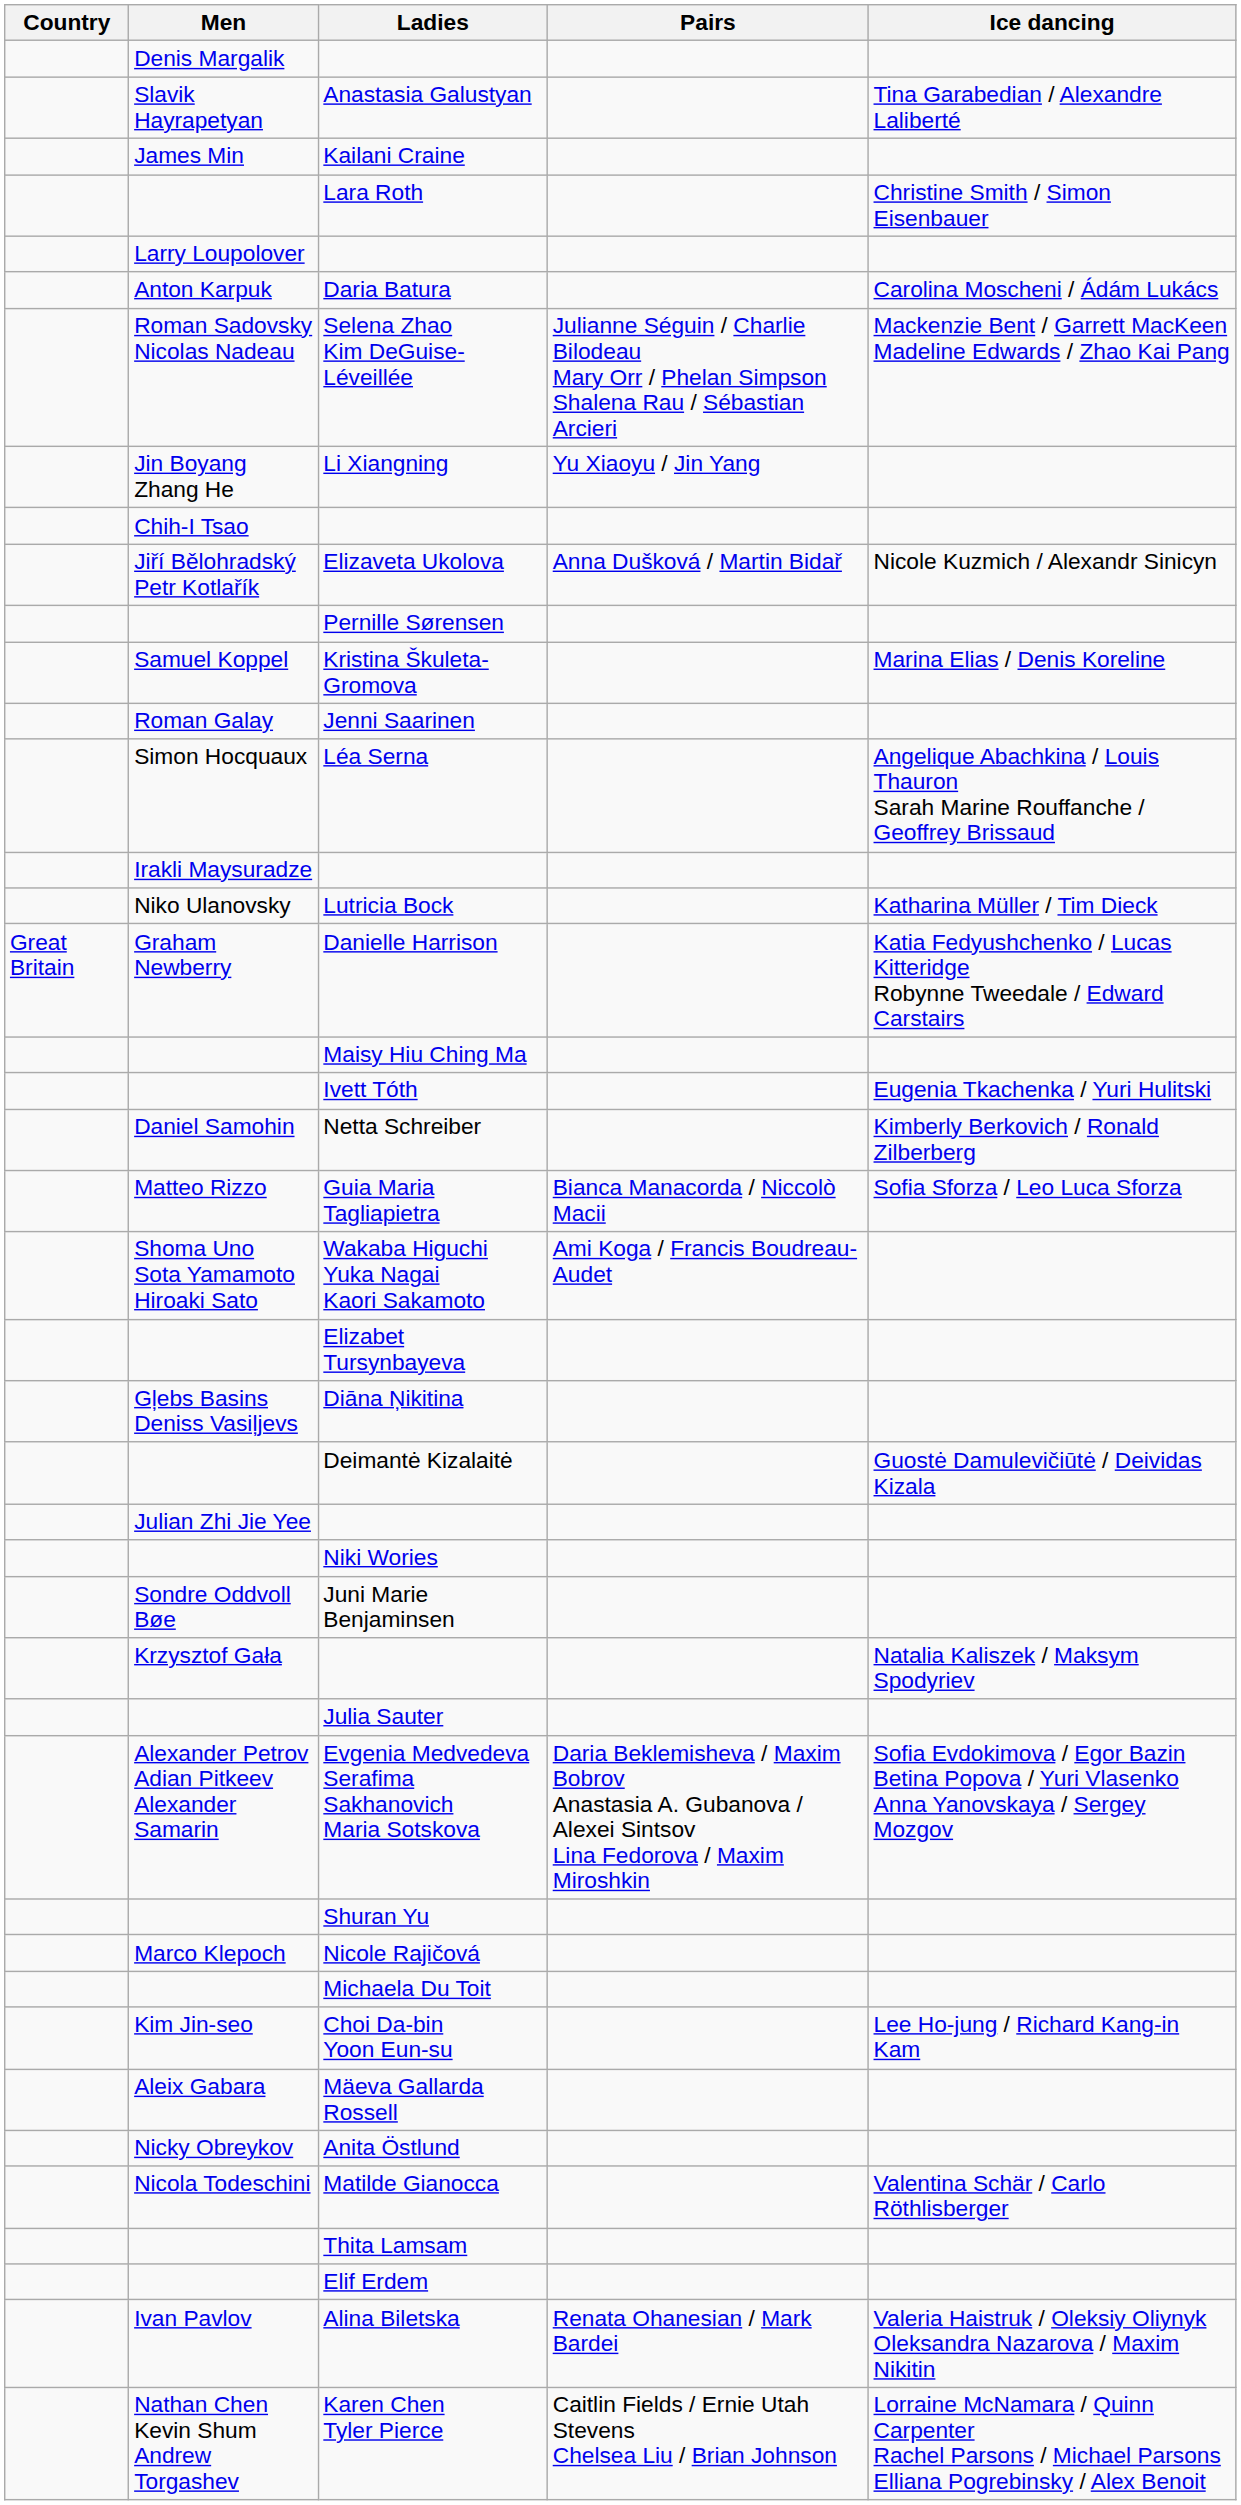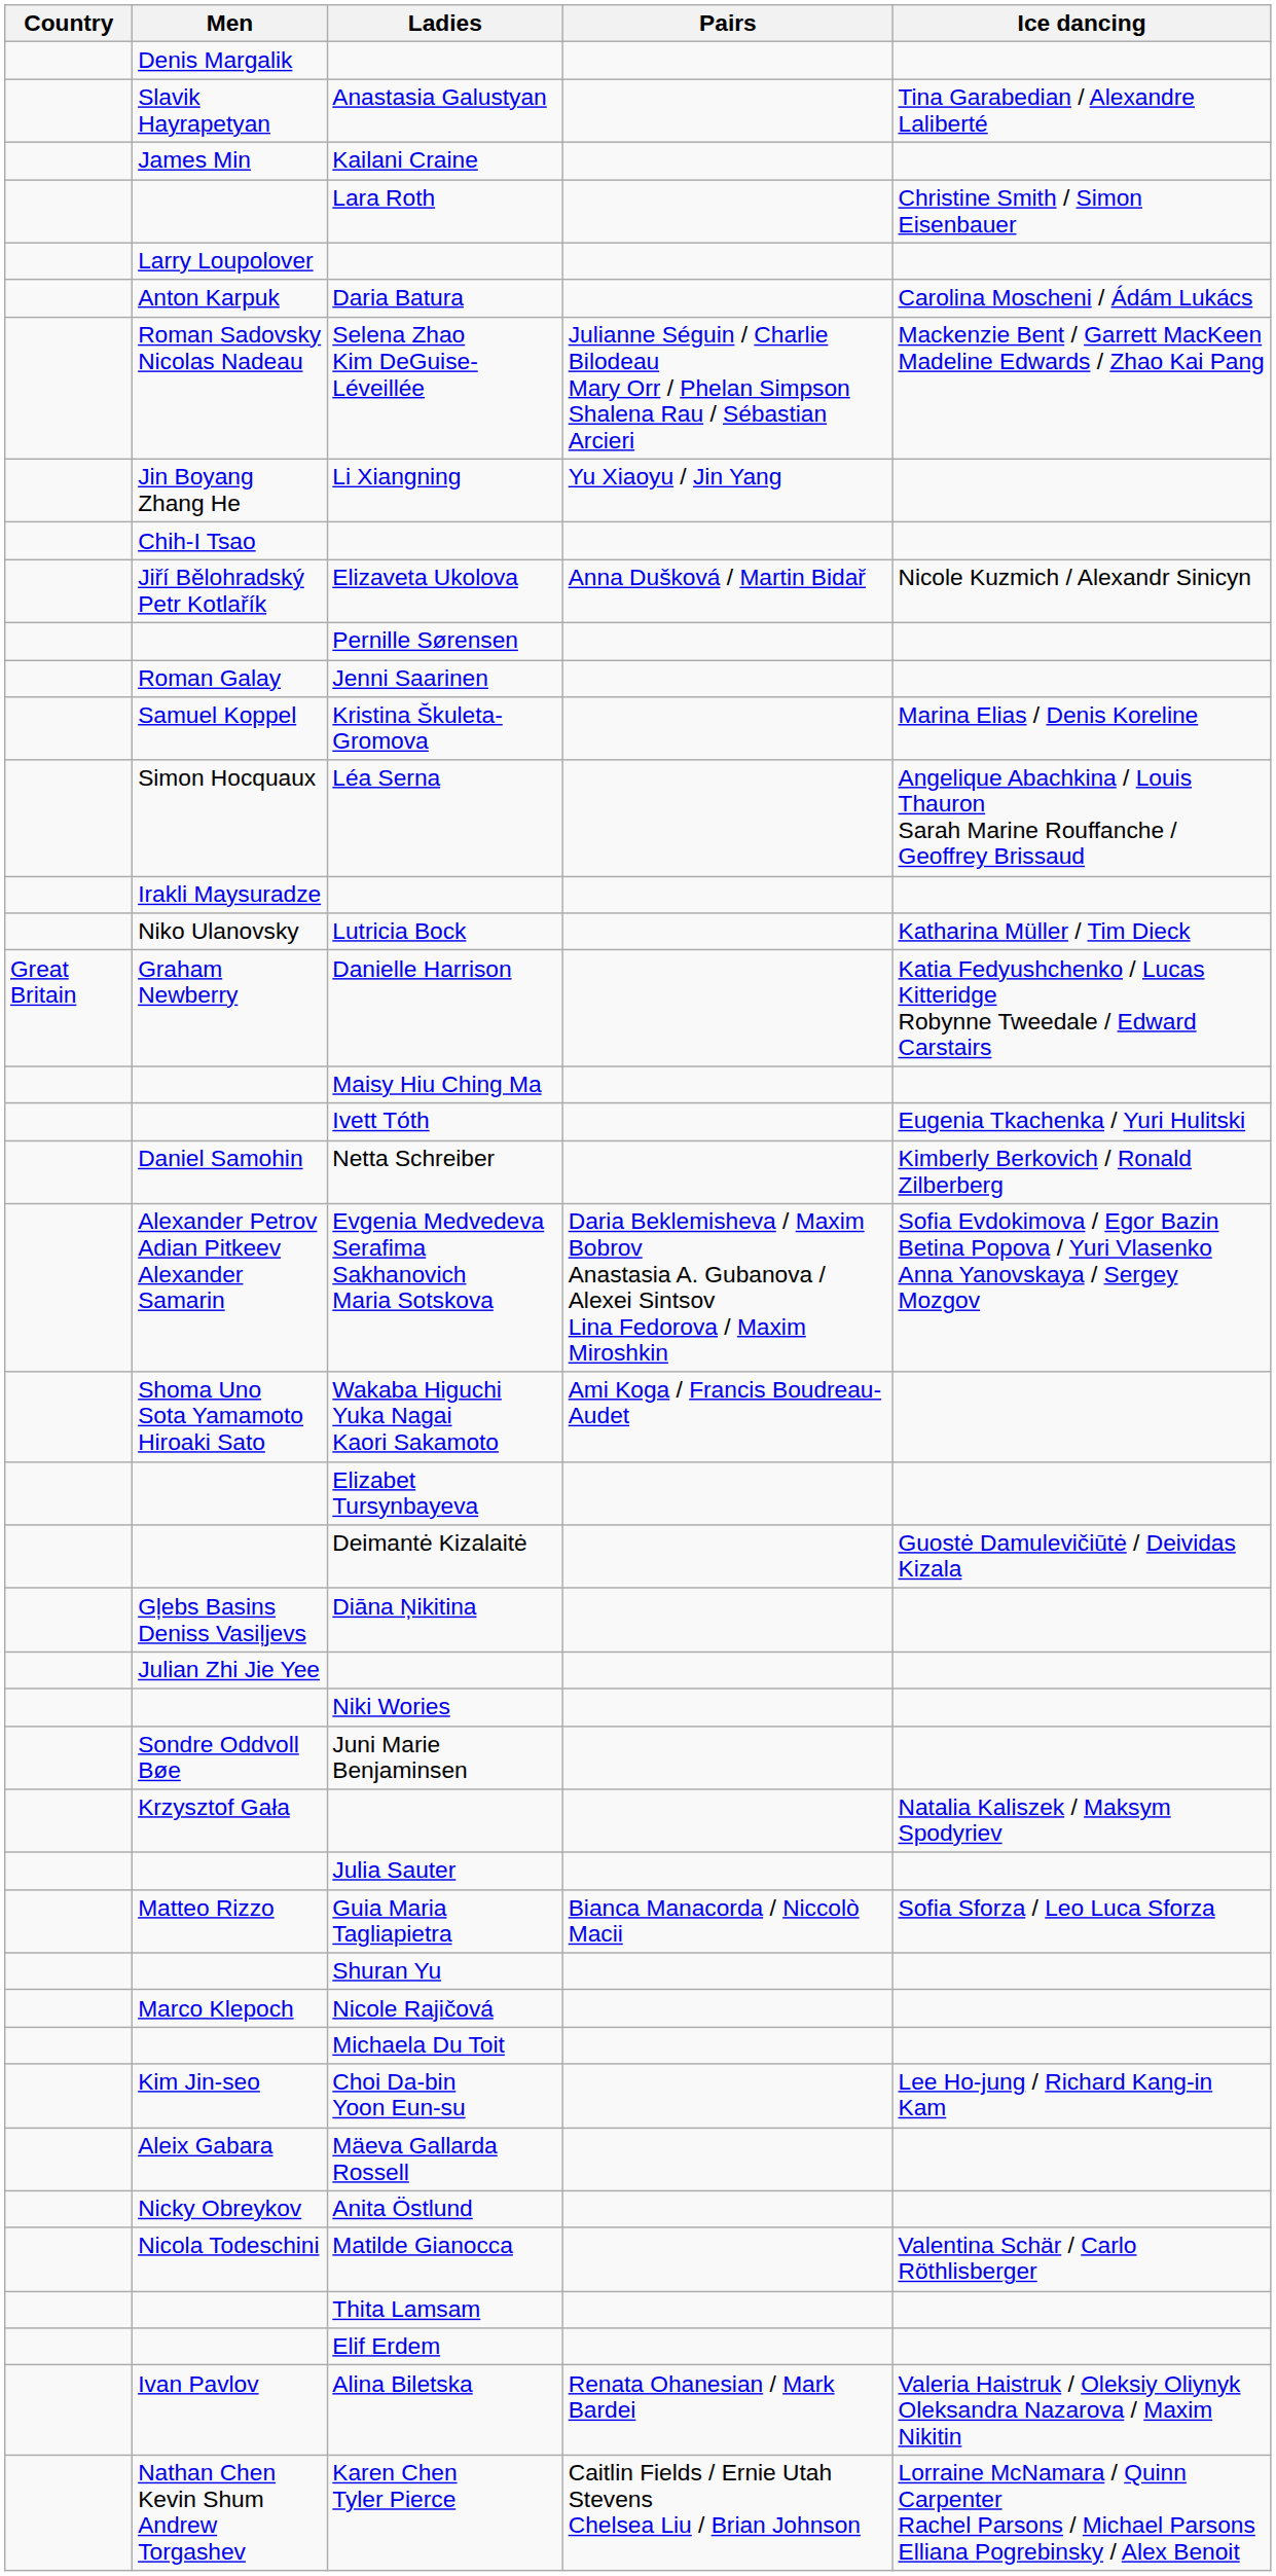 <table class="wikitable">
 <tr>
 <th>Country</th>
 <th>Men</th>
 <th>Ladies</th>
 <th>Pairs</th>
 <th>Ice dancing</th>
 </tr>
 <tr valign="top">
 <td></td>
 <td><a href='#'>Denis Margalik</a></td>
 <td></td>
 <td></td>
 <td></td>
 </tr>
 <tr valign="top">
 <td></td>
 <td><a href='#'>Slavik Hayrapetyan</a></td>
 <td><a href='#'>Anastasia Galustyan</a></td>
 <td></td>
 <td><a href='#'>Tina Garabedian</a> / <a href='#'>Alexandre Laliberté</a></td>
 </tr>
 <tr valign="top">
 <td></td>
 <td><a href='#'>James Min</a></td>
 <td><a href='#'>Kailani Craine</a></td>
 <td></td>
 <td></td>
 </tr>
 <tr valign="top">
 <td></td>
 <td></td>
 <td><a href='#'>Lara Roth</a></td>
 <td></td>
 <td><a href='#'>Christine Smith</a> / <a href='#'>Simon Eisenbauer</a></td>
 </tr>
 <tr valign="top">
 <td></td>
 <td><a href='#'>Larry Loupolover</a></td>
 <td></td>
 <td></td>
 <td></td>
 </tr>
 <tr valign="top">
 <td></td>
 <td><a href='#'>Anton Karpuk</a></td>
 <td><a href='#'>Daria Batura</a></td>
 <td></td>
 <td><a href='#'>Carolina Moscheni</a> / <a href='#'>Ádám Lukács</a></td>
 </tr>
 <tr valign="top">
 <td></td>
 <td><a href='#'>Roman Sadovsky</a> <br> <a href='#'>Nicolas Nadeau</a></td>
 <td><a href='#'>Selena Zhao</a> <br> <a href='#'>Kim DeGuise-Léveillée</a></td>
 <td><a href='#'>Julianne Séguin</a> / <a href='#'>Charlie Bilodeau</a> <br> <a href='#'>Mary Orr</a> / <a href='#'>Phelan Simpson</a> <br> <a href='#'>Shalena Rau</a> / <a href='#'>Sébastian Arcieri</a></td>
 <td><a href='#'>Mackenzie Bent</a> / <a href='#'>Garrett MacKeen</a> <br> <a href='#'>Madeline Edwards</a> / <a href='#'>Zhao Kai Pang</a></td>
 </tr>
 <tr valign="top">
 <td></td>
 <td><a href='#'>Jin Boyang</a> <br> Zhang He</td>
 <td><a href='#'>Li Xiangning</a></td>
 <td><a href='#'>Yu Xiaoyu</a> / <a href='#'>Jin Yang</a></td>
 <td></td>
 </tr>
 <tr valign="top">
 <td></td>
 <td><a href='#'>Chih-I Tsao</a></td>
 <td></td>
 <td></td>
 <td></td>
 </tr>
 <tr valign="top">
 <td></td>
 <td><a href='#'>Jiří Bělohradský</a> <br> <a href='#'>Petr Kotlařík</a></td>
 <td><a href='#'>Elizaveta Ukolova</a></td>
 <td><a href='#'>Anna Dušková</a> / <a href='#'>Martin Bidař</a></td>
 <td>Nicole Kuzmich / Alexandr Sinicyn</td>
 </tr>
 <tr valign="top">
 <td></td>
 <td></td>
 <td><a href='#'>Pernille Sørensen</a></td>
 <td></td>
 <td></td>
 </tr>
 <tr valign="top">
 <td></td>
+<td><a href='#'>Roman Galay</a></td>
+<td><a href='#'>Jenni Saarinen</a></td>
+<td></td>
+<td></td>
+</tr>
+<tr valign="top">
+<td></td>
 <td><a href='#'>Samuel Koppel</a></td>
 <td><a href='#'>Kristina Škuleta-Gromova</a></td>
 <td></td>
 <td><a href='#'>Marina Elias</a> / <a href='#'>Denis Koreline</a></td>
-</tr>
-<tr valign="top">
-<td></td>
-<td><a href='#'>Roman Galay</a></td>
-<td><a href='#'>Jenni Saarinen</a></td>
-<td></td>
-<td></td>
 </tr>
 <tr valign="top">
 <td></td>
 <td>Simon Hocquaux</td>
 <td><a href='#'>Léa Serna</a></td>
 <td></td>
 <td><a href='#'>Angelique Abachkina</a> / <a href='#'>Louis Thauron</a> <br> Sarah Marine Rouffanche / <a href='#'>Geoffrey Brissaud</a></td>
 </tr>
 <tr valign="top">
 <td></td>
 <td><a href='#'>Irakli Maysuradze</a></td>
 <td></td>
 <td></td>
 <td></td>
 </tr>
 <tr valign="top">
 <td></td>
 <td>Niko Ulanovsky</td>
 <td><a href='#'>Lutricia Bock</a></td>
 <td></td>
 <td><a href='#'>Katharina Müller</a> / <a href='#'>Tim Dieck</a></td>
 </tr>
 <tr valign="top">
 <td> <a href='#'>Great Britain</a></td>
 <td><a href='#'>Graham Newberry</a></td>
 <td><a href='#'>Danielle Harrison</a></td>
 <td></td>
 <td><a href='#'>Katia Fedyushchenko</a> / <a href='#'>Lucas Kitteridge</a> <br> Robynne Tweedale / <a href='#'>Edward Carstairs</a></td>
 </tr>
 <tr valign="top">
 <td></td>
 <td></td>
 <td><a href='#'>Maisy Hiu Ching Ma</a></td>
 <td></td>
 <td></td>
 </tr>
 <tr valign="top">
 <td></td>
 <td></td>
 <td><a href='#'>Ivett Tóth</a></td>
 <td></td>
 <td><a href='#'>Eugenia Tkachenka</a> / <a href='#'>Yuri Hulitski</a></td>
 </tr>
 <tr valign="top">
 <td></td>
 <td><a href='#'>Daniel Samohin</a></td>
 <td>Netta Schreiber</td>
 <td></td>
 <td><a href='#'>Kimberly Berkovich</a> / <a href='#'>Ronald Zilberberg</a></td>
 </tr>
 <tr valign="top">
 <td></td>
-<td><a href='#'>Matteo Rizzo</a></td>
-<td><a href='#'>Guia Maria Tagliapietra</a></td>
-<td><a href='#'>Bianca Manacorda</a> / <a href='#'>Niccolò Macii</a></td>
-<td><a href='#'>Sofia Sforza</a> / <a href='#'>Leo Luca Sforza</a></td>
+<td><a href='#'>Alexander Petrov</a> <br> <a href='#'>Adian Pitkeev</a> <br> <a href='#'>Alexander Samarin</a></td>
+<td><a href='#'>Evgenia Medvedeva</a> <br> <a href='#'>Serafima Sakhanovich</a> <br> <a href='#'>Maria Sotskova</a></td>
+<td><a href='#'>Daria Beklemisheva</a> / <a href='#'>Maxim Bobrov</a> <br> Anastasia A. Gubanova / Alexei Sintsov <br> <a href='#'>Lina Fedorova</a> / <a href='#'>Maxim Miroshkin</a></td>
+<td><a href='#'>Sofia Evdokimova</a> / <a href='#'>Egor Bazin</a> <br> <a href='#'>Betina Popova</a> / <a href='#'>Yuri Vlasenko</a> <br> <a href='#'>Anna Yanovskaya</a> / <a href='#'>Sergey Mozgov</a></td>
 </tr>
 <tr valign="top">
 <td></td>
 <td><a href='#'>Shoma Uno</a> <br> <a href='#'>Sota Yamamoto</a> <br> <a href='#'>Hiroaki Sato</a></td>
 <td><a href='#'>Wakaba Higuchi</a> <br> <a href='#'>Yuka Nagai</a> <br> <a href='#'>Kaori Sakamoto</a></td>
 <td><a href='#'>Ami Koga</a> / <a href='#'>Francis Boudreau-Audet</a></td>
 <td></td>
 </tr>
 <tr valign="top">
 <td></td>
 <td></td>
 <td><a href='#'>Elizabet Tursynbayeva</a></td>
 <td></td>
 <td></td>
 </tr>
 <tr valign="top">
 <td></td>
+<td></td>
+<td>Deimantė Kizalaitė</td>
+<td></td>
+<td><a href='#'>Guostė Damulevičiūtė</a> / <a href='#'>Deividas Kizala</a></td>
+</tr>
+<tr valign="top">
+<td></td>
 <td><a href='#'>Gļebs Basins</a> <br> <a href='#'>Deniss Vasiļjevs</a></td>
 <td><a href='#'>Diāna Ņikitina</a></td>
 <td></td>
 <td></td>
-</tr>
-<tr valign="top">
-<td></td>
-<td></td>
-<td>Deimantė Kizalaitė</td>
-<td></td>
-<td><a href='#'>Guostė Damulevičiūtė</a> / <a href='#'>Deividas Kizala</a></td>
 </tr>
 <tr valign="top">
 <td></td>
 <td><a href='#'>Julian Zhi Jie Yee</a></td>
 <td></td>
 <td></td>
 <td></td>
 </tr>
 <tr valign="top">
 <td></td>
 <td></td>
 <td><a href='#'>Niki Wories</a></td>
 <td></td>
 <td></td>
 </tr>
 <tr valign="top">
 <td></td>
 <td><a href='#'>Sondre Oddvoll Bøe</a></td>
 <td>Juni Marie Benjaminsen</td>
 <td></td>
 <td></td>
 </tr>
 <tr valign="top">
 <td></td>
 <td><a href='#'>Krzysztof Gała</a></td>
 <td></td>
 <td></td>
 <td><a href='#'>Natalia Kaliszek</a> / <a href='#'>Maksym Spodyriev</a></td>
 </tr>
 <tr valign="top">
 <td></td>
 <td></td>
 <td><a href='#'>Julia Sauter</a></td>
 <td></td>
 <td></td>
 </tr>
 <tr valign="top">
 <td></td>
-<td><a href='#'>Alexander Petrov</a> <br> <a href='#'>Adian Pitkeev</a> <br> <a href='#'>Alexander Samarin</a></td>
-<td><a href='#'>Evgenia Medvedeva</a> <br> <a href='#'>Serafima Sakhanovich</a> <br> <a href='#'>Maria Sotskova</a></td>
-<td><a href='#'>Daria Beklemisheva</a> / <a href='#'>Maxim Bobrov</a> <br> Anastasia A. Gubanova / Alexei Sintsov <br> <a href='#'>Lina Fedorova</a> / <a href='#'>Maxim Miroshkin</a></td>
-<td><a href='#'>Sofia Evdokimova</a> / <a href='#'>Egor Bazin</a> <br> <a href='#'>Betina Popova</a> / <a href='#'>Yuri Vlasenko</a> <br> <a href='#'>Anna Yanovskaya</a> / <a href='#'>Sergey Mozgov</a></td>
+<td><a href='#'>Matteo Rizzo</a></td>
+<td><a href='#'>Guia Maria Tagliapietra</a></td>
+<td><a href='#'>Bianca Manacorda</a> / <a href='#'>Niccolò Macii</a></td>
+<td><a href='#'>Sofia Sforza</a> / <a href='#'>Leo Luca Sforza</a></td>
 </tr>
 <tr valign="top">
 <td></td>
 <td></td>
 <td><a href='#'>Shuran Yu</a></td>
 <td></td>
 <td></td>
 </tr>
 <tr valign="top">
 <td></td>
 <td><a href='#'>Marco Klepoch</a></td>
 <td><a href='#'>Nicole Rajičová</a></td>
 <td></td>
 <td></td>
 </tr>
 <tr valign="top">
 <td></td>
 <td></td>
 <td><a href='#'>Michaela Du Toit</a></td>
 <td></td>
 <td></td>
 </tr>
 <tr valign="top">
 <td></td>
 <td><a href='#'>Kim Jin-seo</a></td>
 <td><a href='#'>Choi Da-bin</a> <br> <a href='#'>Yoon Eun-su</a></td>
 <td></td>
 <td><a href='#'>Lee Ho-jung</a> / <a href='#'>Richard Kang-in Kam</a></td>
 </tr>
 <tr valign="top">
 <td></td>
 <td><a href='#'>Aleix Gabara</a></td>
 <td><a href='#'>Mäeva Gallarda Rossell</a></td>
 <td></td>
 <td></td>
 </tr>
 <tr valign="top">
 <td></td>
 <td><a href='#'>Nicky Obreykov</a></td>
 <td><a href='#'>Anita Östlund</a></td>
 <td></td>
 <td></td>
 </tr>
 <tr valign="top">
 <td></td>
 <td><a href='#'>Nicola Todeschini</a></td>
 <td><a href='#'>Matilde Gianocca</a></td>
 <td></td>
 <td><a href='#'>Valentina Schär</a> / <a href='#'>Carlo Röthlisberger</a></td>
 </tr>
 <tr valign="top">
 <td></td>
 <td></td>
 <td><a href='#'>Thita Lamsam</a></td>
 <td></td>
 <td></td>
 </tr>
 <tr valign="top">
 <td></td>
 <td></td>
 <td><a href='#'>Elif Erdem</a></td>
 <td></td>
 <td></td>
 </tr>
 <tr valign="top">
 <td></td>
 <td><a href='#'>Ivan Pavlov</a></td>
 <td><a href='#'>Alina Biletska</a></td>
 <td><a href='#'>Renata Ohanesian</a> / <a href='#'>Mark Bardei</a></td>
 <td><a href='#'>Valeria Haistruk</a> / <a href='#'>Oleksiy Oliynyk</a> <br> <a href='#'>Oleksandra Nazarova</a> / <a href='#'>Maxim Nikitin</a></td>
 </tr>
 <tr valign="top">
 <td></td>
 <td><a href='#'>Nathan Chen</a> <br> Kevin Shum <br> <a href='#'>Andrew Torgashev</a></td>
 <td><a href='#'>Karen Chen</a> <br> <a href='#'>Tyler Pierce</a></td>
 <td>Caitlin Fields / Ernie Utah Stevens <br> <a href='#'>Chelsea Liu</a> / <a href='#'>Brian Johnson</a></td>
 <td><a href='#'>Lorraine McNamara</a> / <a href='#'>Quinn Carpenter</a> <br> <a href='#'>Rachel Parsons</a> / <a href='#'>Michael Parsons</a> <br> <a href='#'>Elliana Pogrebinsky</a> / <a href='#'>Alex Benoit</a></td>
 </tr>
 </table>
